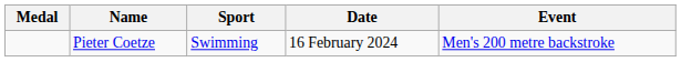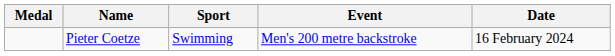 <table class="wikitable sortable" style="font-size:90%; width:50%;">
 <tr>
 <th>Medal</th>
 <th>Name</th>
 <th>Sport</th>
+<th>Event</th>
 <th>Date</th>
-<th>Event</th>
 </tr>
 <tr>
 <td></td>
 <td><a href='#'>Pieter Coetze</a></td>
 <td><a href='#'>Swimming</a></td>
+<td><a href='#'>Men's 200 metre backstroke</a></td>
 <td>16 February 2024</td>
-<td><a href='#'>Men's 200 metre backstroke</a></td>
 </tr>
 </table>
